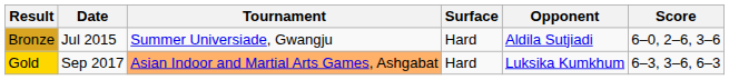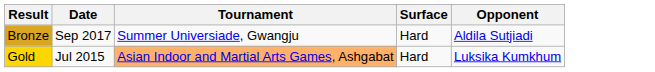 <table class="sortable wikitable">
 <tr>
 <th>Result</th>
 <th>Date</th>
 <th>Tournament</th>
 <th>Surface</th>
 <th>Opponent</th>
-<th class="unsortable">Score</th>
 </tr>
 <tr>
 <td style="background:#DAA520">Bronze</td>
-<td>Jul 2015</td>
+<td>Sep 2017</td>
 <td><a href='#'>Summer Universiade</a>, Gwangju</td>
 <td>Hard</td>
 <td> <a href='#'>Aldila Sutjiadi</a></td>
-<td>6–0, 2–6, 3–6</td>
 </tr>
 <tr>
 <td style="background:gold;">Gold</td>
-<td>Sep 2017</td>
+<td>Jul 2015</td>
 <td style="background:#FFB069"><a href='#'>Asian Indoor and Martial Arts Games</a>, Ashgabat</td>
 <td>Hard</td>
 <td> <a href='#'>Luksika Kumkhum</a></td>
-<td>6–3, 3–6, 6–3</td>
 </tr>
 </table>
